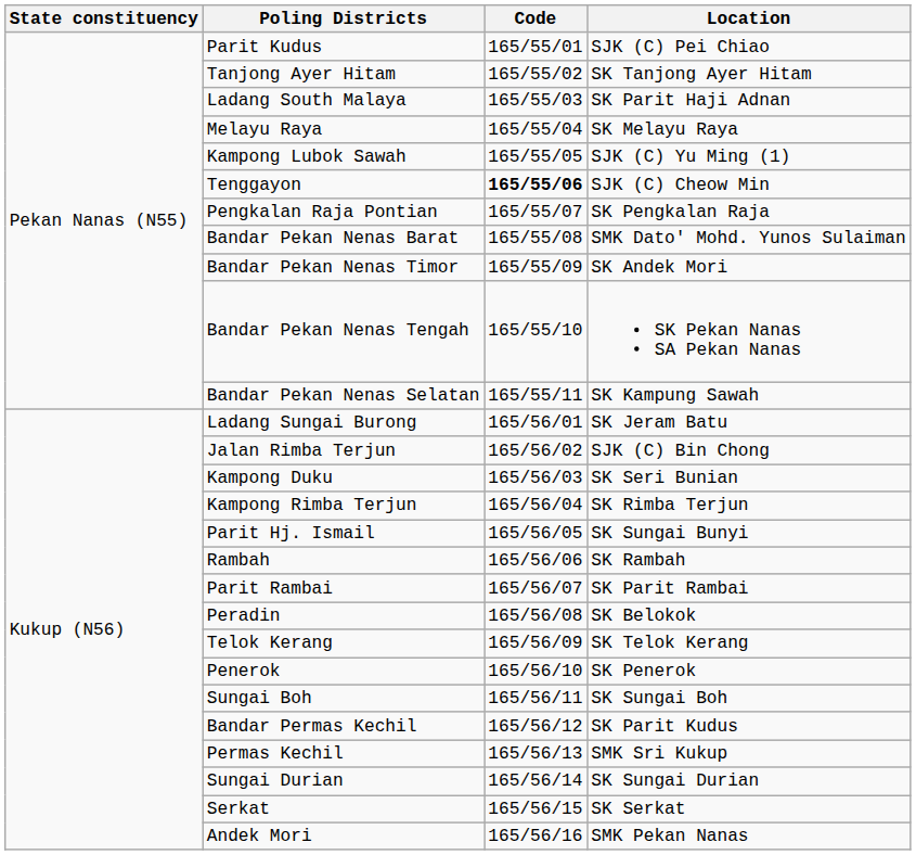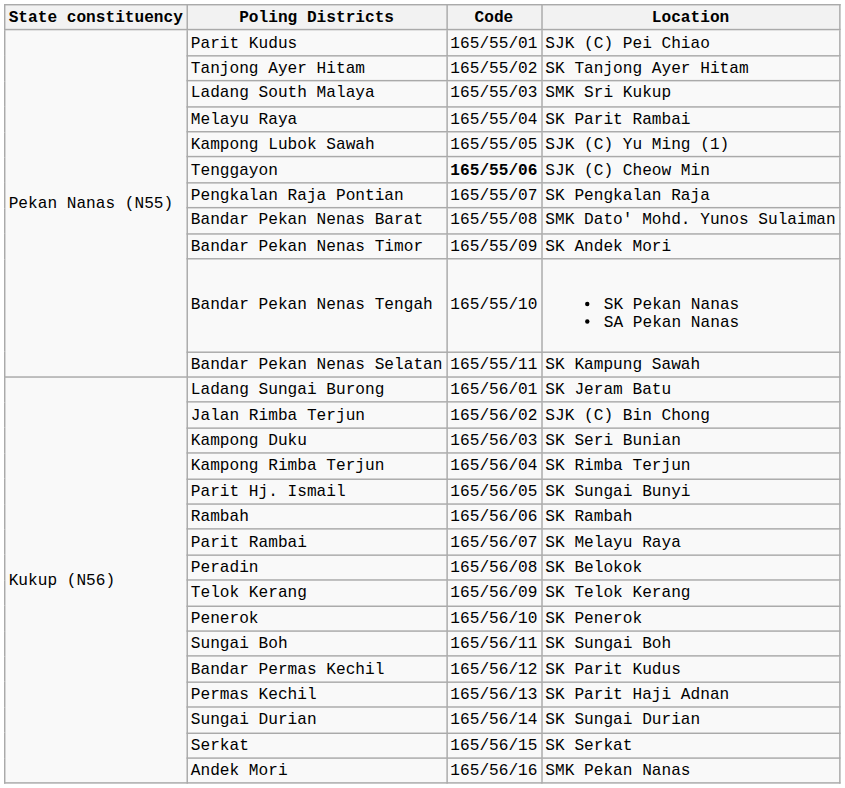 <table class="wikitable sortable mw-collapsible" style="white-space:nowrap;font-size:85%">
 <tr>
 <th>State constituency</th>
 <th>Poling Districts</th>
 <th>Code</th>
 <th>Location</th>
 </tr>
 <tr>
 <td rowspan="11">Pekan Nanas (N55)</td>
 <td>Parit Kudus</td>
 <td>165/55/01</td>
 <td>SJK (C) Pei Chiao</td>
 </tr>
 <tr>
 <td>Tanjong Ayer Hitam</td>
 <td>165/55/02</td>
 <td>SK Tanjong Ayer Hitam</td>
 </tr>
 <tr>
 <td>Ladang South Malaya</td>
 <td>165/55/03</td>
-<td>SK Parit Haji Adnan</td>
+<td>SMK Sri Kukup</td>
 </tr>
 <tr>
 <td>Melayu Raya</td>
 <td>165/55/04</td>
-<td>SK Melayu Raya</td>
+<td>SK Parit Rambai</td>
 </tr>
 <tr>
 <td>Kampong Lubok Sawah</td>
 <td>165/55/05</td>
 <td>SJK (C) Yu Ming (1)</td>
 </tr>
 <tr>
 <td>Tenggayon</td>
 <td><strong>165/55/06</strong></td>
 <td>SJK (C) Cheow Min</td>
 </tr>
 <tr>
 <td>Pengkalan Raja Pontian</td>
 <td>165/55/07</td>
 <td>SK Pengkalan Raja</td>
 </tr>
 <tr>
 <td>Bandar Pekan Nenas Barat</td>
 <td>165/55/08</td>
 <td>SMK Dato' Mohd. Yunos Sulaiman</td>
 </tr>
 <tr>
 <td>Bandar Pekan Nenas Timor</td>
 <td>165/55/09</td>
 <td>SK Andek Mori</td>
 </tr>
 <tr>
 <td>Bandar Pekan Nenas Tengah</td>
 <td>165/55/10</td>
 <td><br><ul><li>SK Pekan Nanas</li><li>SA Pekan Nanas</li></ul></td>
 </tr>
 <tr>
 <td>Bandar Pekan Nenas Selatan</td>
 <td>165/55/11</td>
 <td>SK Kampung Sawah</td>
 </tr>
 <tr>
 <td rowspan="16">Kukup (N56)</td>
 <td>Ladang Sungai Burong</td>
 <td>165/56/01</td>
 <td>SK Jeram Batu</td>
 </tr>
 <tr>
 <td>Jalan Rimba Terjun</td>
 <td>165/56/02</td>
 <td>SJK (C) Bin Chong</td>
 </tr>
 <tr>
 <td>Kampong Duku</td>
 <td>165/56/03</td>
 <td>SK Seri Bunian</td>
 </tr>
 <tr>
 <td>Kampong Rimba Terjun</td>
 <td>165/56/04</td>
 <td>SK Rimba Terjun</td>
 </tr>
 <tr>
 <td>Parit Hj. Ismail</td>
 <td>165/56/05</td>
 <td>SK Sungai Bunyi</td>
 </tr>
 <tr>
 <td>Rambah</td>
 <td>165/56/06</td>
 <td>SK Rambah</td>
 </tr>
 <tr>
 <td>Parit Rambai</td>
 <td>165/56/07</td>
-<td>SK Parit Rambai</td>
+<td>SK Melayu Raya</td>
 </tr>
 <tr>
 <td>Peradin</td>
 <td>165/56/08</td>
 <td>SK Belokok</td>
 </tr>
 <tr>
 <td>Telok Kerang</td>
 <td>165/56/09</td>
 <td>SK Telok Kerang</td>
 </tr>
 <tr>
 <td>Penerok</td>
 <td>165/56/10</td>
 <td>SK Penerok</td>
 </tr>
 <tr>
 <td>Sungai Boh</td>
 <td>165/56/11</td>
 <td>SK Sungai Boh</td>
 </tr>
 <tr>
 <td>Bandar Permas Kechil</td>
 <td>165/56/12</td>
 <td>SK Parit Kudus</td>
 </tr>
 <tr>
 <td>Permas Kechil</td>
 <td>165/56/13</td>
-<td>SMK Sri Kukup</td>
+<td>SK Parit Haji Adnan</td>
 </tr>
 <tr>
 <td>Sungai Durian</td>
 <td>165/56/14</td>
 <td>SK Sungai Durian</td>
 </tr>
 <tr>
 <td>Serkat</td>
 <td>165/56/15</td>
 <td>SK Serkat</td>
 </tr>
 <tr>
 <td>Andek Mori</td>
 <td>165/56/16</td>
 <td>SMK Pekan Nanas</td>
 </tr>
 </table>
